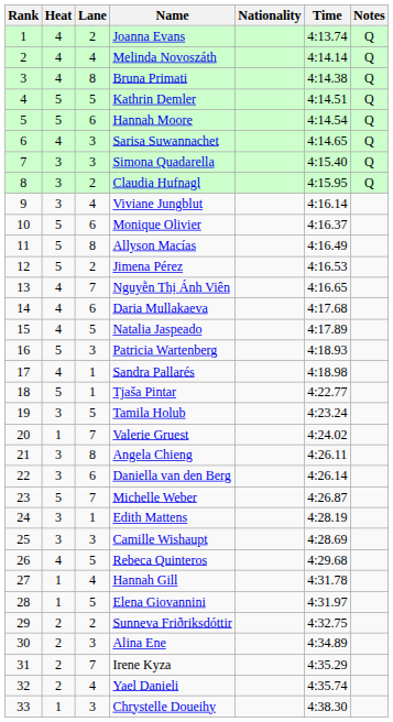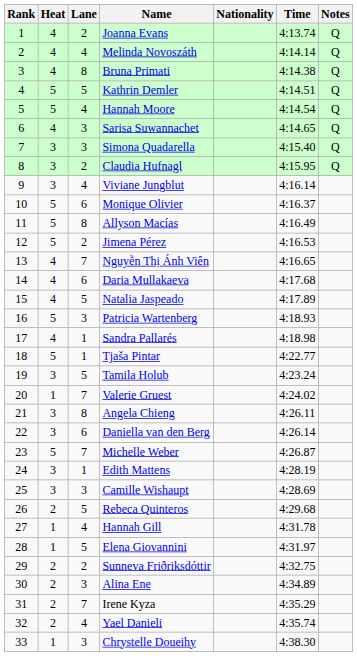 <table class="wikitable sortable" style="text-align:center">
 <tr>
 <th>Rank</th>
 <th>Heat</th>
 <th>Lane</th>
 <th>Name</th>
 <th>Nationality</th>
 <th>Time</th>
 <th>Notes</th>
 </tr>
 <tr bgcolor=ccffcc>
 <td>1</td>
 <td>4</td>
 <td>2</td>
 <td align=left><a href='#'>Joanna Evans</a></td>
 <td align=left></td>
 <td>4:13.74</td>
 <td>Q</td>
 </tr>
 <tr bgcolor=ccffcc>
 <td>2</td>
 <td>4</td>
 <td>4</td>
 <td align=left><a href='#'>Melinda Novoszáth</a></td>
 <td align=left></td>
 <td>4:14.14</td>
 <td>Q</td>
 </tr>
 <tr bgcolor=ccffcc>
 <td>3</td>
 <td>4</td>
 <td>8</td>
 <td align=left><a href='#'>Bruna Primati</a></td>
 <td align=left></td>
 <td>4:14.38</td>
 <td>Q</td>
 </tr>
 <tr bgcolor=ccffcc>
 <td>4</td>
 <td>5</td>
 <td>5</td>
 <td align=left><a href='#'>Kathrin Demler</a></td>
 <td align=left></td>
 <td>4:14.51</td>
 <td>Q</td>
 </tr>
 <tr bgcolor=ccffcc>
 <td>5</td>
 <td>5</td>
-<td>6</td>
+<td>4</td>
 <td align=left><a href='#'>Hannah Moore</a></td>
 <td align=left></td>
 <td>4:14.54</td>
 <td>Q</td>
 </tr>
 <tr bgcolor=ccffcc>
 <td>6</td>
 <td>4</td>
 <td>3</td>
 <td align=left><a href='#'>Sarisa Suwannachet</a></td>
 <td align=left></td>
 <td>4:14.65</td>
 <td>Q</td>
 </tr>
 <tr bgcolor=ccffcc>
 <td>7</td>
 <td>3</td>
 <td>3</td>
 <td align=left><a href='#'>Simona Quadarella</a></td>
 <td align=left></td>
 <td>4:15.40</td>
 <td>Q</td>
 </tr>
 <tr bgcolor=ccffcc>
 <td>8</td>
 <td>3</td>
 <td>2</td>
 <td align=left><a href='#'>Claudia Hufnagl</a></td>
 <td align=left></td>
 <td>4:15.95</td>
 <td>Q</td>
 </tr>
 <tr>
 <td>9</td>
 <td>3</td>
 <td>4</td>
 <td align=left><a href='#'>Viviane Jungblut</a></td>
 <td align=left></td>
 <td>4:16.14</td>
 <td></td>
 </tr>
 <tr>
 <td>10</td>
 <td>5</td>
 <td>6</td>
 <td align=left><a href='#'>Monique Olivier</a></td>
 <td align=left></td>
 <td>4:16.37</td>
 <td></td>
 </tr>
 <tr>
 <td>11</td>
 <td>5</td>
 <td>8</td>
 <td align=left><a href='#'>Allyson Macías</a></td>
 <td align=left></td>
 <td>4:16.49</td>
 <td></td>
 </tr>
 <tr>
 <td>12</td>
 <td>5</td>
 <td>2</td>
 <td align=left><a href='#'>Jimena Pérez</a></td>
 <td align=left></td>
 <td>4:16.53</td>
 <td></td>
 </tr>
 <tr>
 <td>13</td>
 <td>4</td>
 <td>7</td>
 <td align=left><a href='#'>Nguyễn Thị Ánh Viên</a></td>
 <td align=left></td>
 <td>4:16.65</td>
 <td></td>
 </tr>
 <tr>
 <td>14</td>
 <td>4</td>
 <td>6</td>
 <td align=left><a href='#'>Daria Mullakaeva</a></td>
 <td align=left></td>
 <td>4:17.68</td>
 <td></td>
 </tr>
 <tr>
 <td>15</td>
 <td>4</td>
 <td>5</td>
 <td align=left><a href='#'>Natalia Jaspeado</a></td>
 <td align=left></td>
 <td>4:17.89</td>
 <td></td>
 </tr>
 <tr>
 <td>16</td>
 <td>5</td>
 <td>3</td>
 <td align=left><a href='#'>Patricia Wartenberg</a></td>
 <td align=left></td>
 <td>4:18.93</td>
 <td></td>
 </tr>
 <tr>
 <td>17</td>
 <td>4</td>
 <td>1</td>
 <td align=left><a href='#'>Sandra Pallarés</a></td>
 <td align=left></td>
 <td>4:18.98</td>
 <td></td>
 </tr>
 <tr>
 <td>18</td>
 <td>5</td>
 <td>1</td>
 <td align=left><a href='#'>Tjaša Pintar</a></td>
 <td align=left></td>
 <td>4:22.77</td>
 <td></td>
 </tr>
 <tr>
 <td>19</td>
 <td>3</td>
 <td>5</td>
 <td align=left><a href='#'>Tamila Holub</a></td>
 <td align=left></td>
 <td>4:23.24</td>
 <td></td>
 </tr>
 <tr>
 <td>20</td>
 <td>1</td>
 <td>7</td>
 <td align=left><a href='#'>Valerie Gruest</a></td>
 <td align=left></td>
 <td>4:24.02</td>
 <td></td>
 </tr>
 <tr>
 <td>21</td>
 <td>3</td>
 <td>8</td>
 <td align=left><a href='#'>Angela Chieng</a></td>
 <td align=left></td>
 <td>4:26.11</td>
 <td></td>
 </tr>
 <tr>
 <td>22</td>
 <td>3</td>
 <td>6</td>
 <td align=left><a href='#'>Daniella van den Berg</a></td>
 <td align=left></td>
 <td>4:26.14</td>
 <td></td>
 </tr>
 <tr>
 <td>23</td>
 <td>5</td>
 <td>7</td>
 <td align=left><a href='#'>Michelle Weber</a></td>
 <td align=left></td>
 <td>4:26.87</td>
 <td></td>
 </tr>
 <tr>
 <td>24</td>
 <td>3</td>
 <td>1</td>
 <td align=left><a href='#'>Edith Mattens</a></td>
 <td align=left></td>
 <td>4:28.19</td>
 <td></td>
 </tr>
 <tr>
 <td>25</td>
 <td>3</td>
 <td>3</td>
 <td align=left><a href='#'>Camille Wishaupt</a></td>
 <td align=left></td>
 <td>4:28.69</td>
 <td></td>
 </tr>
 <tr>
 <td>26</td>
-<td>4</td>
+<td>2</td>
 <td>5</td>
 <td align=left><a href='#'>Rebeca Quinteros</a></td>
 <td align=left></td>
 <td>4:29.68</td>
 <td></td>
 </tr>
 <tr>
 <td>27</td>
 <td>1</td>
 <td>4</td>
 <td align=left><a href='#'>Hannah Gill</a></td>
 <td align=left></td>
 <td>4:31.78</td>
 <td></td>
 </tr>
 <tr>
 <td>28</td>
 <td>1</td>
 <td>5</td>
 <td align=left><a href='#'>Elena Giovannini</a></td>
 <td align=left></td>
 <td>4:31.97</td>
 <td></td>
 </tr>
 <tr>
 <td>29</td>
 <td>2</td>
 <td>2</td>
 <td align=left><a href='#'>Sunneva Friðriksdóttir</a></td>
 <td align=left></td>
 <td>4:32.75</td>
 <td></td>
 </tr>
 <tr>
 <td>30</td>
 <td>2</td>
 <td>3</td>
 <td align=left><a href='#'>Alina Ene</a></td>
 <td align=left></td>
 <td>4:34.89</td>
 <td></td>
 </tr>
 <tr>
 <td>31</td>
 <td>2</td>
 <td>7</td>
 <td align=left>Irene Kyza</td>
 <td align=left></td>
 <td>4:35.29</td>
 <td></td>
 </tr>
 <tr>
 <td>32</td>
 <td>2</td>
 <td>4</td>
 <td align=left><a href='#'>Yael Danieli</a></td>
 <td align=left></td>
 <td>4:35.74</td>
 <td></td>
 </tr>
 <tr>
 <td>33</td>
 <td>1</td>
 <td>3</td>
 <td align=left><a href='#'>Chrystelle Doueihy</a></td>
 <td align=left></td>
 <td>4:38.30</td>
 <td></td>
 </tr>
 </table>
